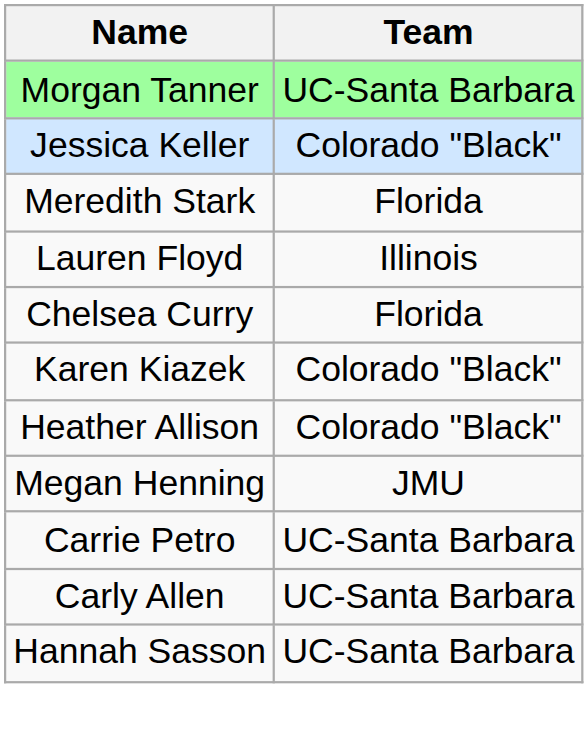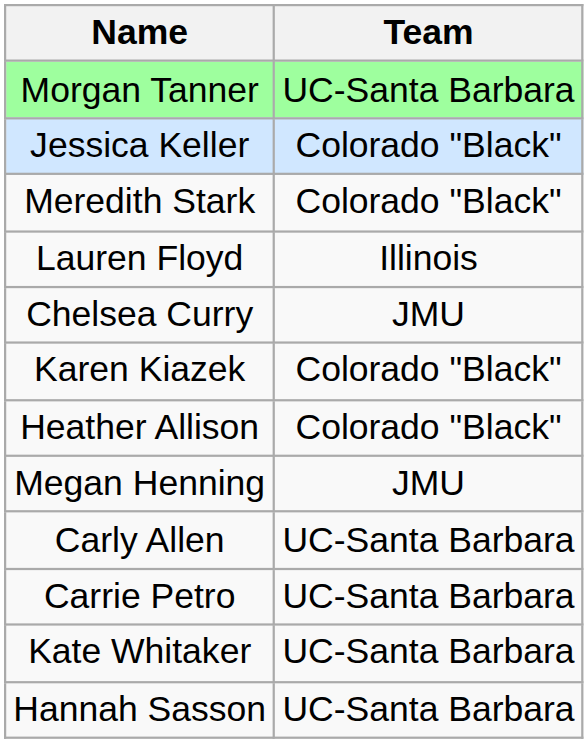 <table class="wikitable" style="text-align:center">
 <tr>
 <th>Name</th>
 <th>Team</th>
 </tr>
 <tr bgcolor="#9eff9e">
 <td>Morgan Tanner</td>
 <td>UC-Santa Barbara</td>
 </tr>
 <tr style="background:#d0e7ff">
 <td>Jessica Keller</td>
 <td>Colorado "Black"</td>
 </tr>
 <tr>
 <td>Meredith Stark</td>
-<td>Florida</td>
+<td>Colorado "Black"</td>
 </tr>
 <tr>
 <td>Lauren Floyd</td>
 <td>Illinois</td>
 </tr>
 <tr>
 <td>Chelsea Curry</td>
-<td>Florida</td>
+<td>JMU</td>
 </tr>
 <tr>
 <td>Karen Kiazek</td>
 <td>Colorado "Black"</td>
 </tr>
 <tr>
 <td>Heather Allison</td>
 <td>Colorado "Black"</td>
 </tr>
 <tr>
 <td>Megan Henning</td>
 <td>JMU</td>
 </tr>
 <tr>
+<td>Carly Allen</td>
+<td>UC-Santa Barbara</td>
+</tr>
+<tr>
 <td>Carrie Petro</td>
 <td>UC-Santa Barbara</td>
 </tr>
 <tr>
-<td>Carly Allen</td>
+<td>Kate Whitaker</td>
 <td>UC-Santa Barbara</td>
 </tr>
 <tr>
 <td>Hannah Sasson</td>
 <td>UC-Santa Barbara</td>
 </tr>
 </table>
